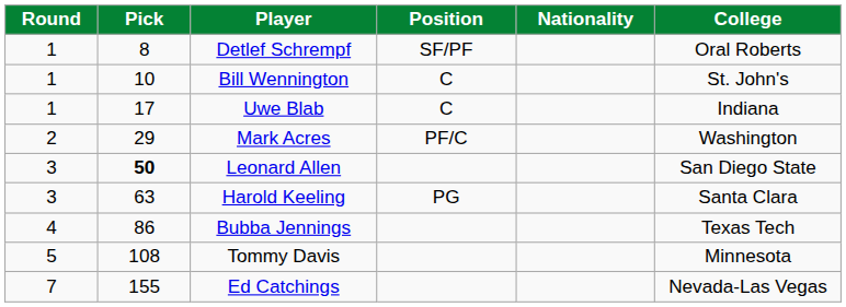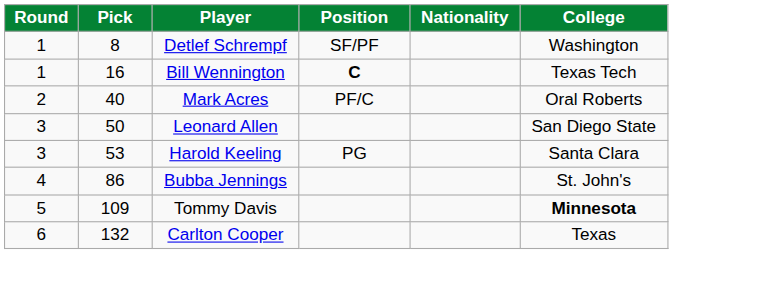 <table class="wikitable sortable sortable">
 <tr>
 <th style="background:#048234; color:#FFFFFF" width="10%">Round</th>
 <th style="background:#048234; color:#FFFFFF" width="10%">Pick</th>
 <th style="background:#048234; color:#FFFFFF" width="20%">Player</th>
 <th style="background:#048234; color:#FFFFFF" width="15%">Position</th>
 <th style="background:#048234; color:#FFFFFF" width="15%">Nationality</th>
 <th style="background:#048234; color:#FFFFFF" width="20%">College</th>
 </tr>
 <tr style="text-align: center">
 <td>1</td>
 <td>8</td>
 <td><a href='#'>Detlef Schrempf</a></td>
 <td>SF/PF</td>
 <td></td>
+<td>Washington</td>
+</tr>
+<tr style="text-align: center">
+<td>1</td>
+<td>16</td>
+<td><a href='#'>Bill Wennington</a></td>
+<td><strong>C</strong></td>
+<td></td>
+<td>Texas Tech</td>
+</tr>
+<tr style="text-align: center">
+<td>2</td>
+<td>40</td>
+<td><a href='#'>Mark Acres</a></td>
+<td>PF/C</td>
+<td></td>
 <td>Oral Roberts</td>
 </tr>
 <tr style="text-align: center">
-<td>1</td>
-<td>10</td>
-<td><a href='#'>Bill Wennington</a></td>
-<td>C</td>
-<td></td>
-<td>St. John's</td>
-</tr>
-<tr style="text-align: center">
-<td>1</td>
-<td>17</td>
-<td><a href='#'>Uwe Blab</a></td>
-<td>C</td>
-<td></td>
-<td>Indiana</td>
-</tr>
-<tr style="text-align: center">
-<td>2</td>
-<td>29</td>
-<td><a href='#'>Mark Acres</a></td>
-<td>PF/C</td>
-<td></td>
-<td>Washington</td>
-</tr>
-<tr style="text-align: center">
 <td>3</td>
-<td><strong>50</strong></td>
+<td>50</td>
 <td><a href='#'>Leonard Allen</a></td>
 <td></td>
 <td></td>
 <td>San Diego State</td>
 </tr>
 <tr style="text-align: center">
 <td>3</td>
-<td>63</td>
+<td>53</td>
 <td><a href='#'>Harold Keeling</a></td>
 <td>PG</td>
 <td></td>
 <td>Santa Clara</td>
 </tr>
 <tr style="text-align: center">
 <td>4</td>
 <td>86</td>
 <td><a href='#'>Bubba Jennings</a></td>
 <td></td>
 <td></td>
-<td>Texas Tech</td>
+<td>St. John's</td>
 </tr>
 <tr style="text-align: center">
 <td>5</td>
-<td>108</td>
+<td>109</td>
 <td>Tommy Davis</td>
 <td></td>
 <td></td>
-<td>Minnesota</td>
+<td><strong>Minnesota</strong></td>
 </tr>
 <tr style="text-align: center">
-<td>7</td>
-<td>155</td>
-<td><a href='#'>Ed Catchings</a></td>
+<td>6</td>
+<td>132</td>
+<td><a href='#'>Carlton Cooper</a></td>
 <td></td>
 <td></td>
-<td>Nevada-Las Vegas</td>
+<td>Texas</td>
 </tr>
 </table>
